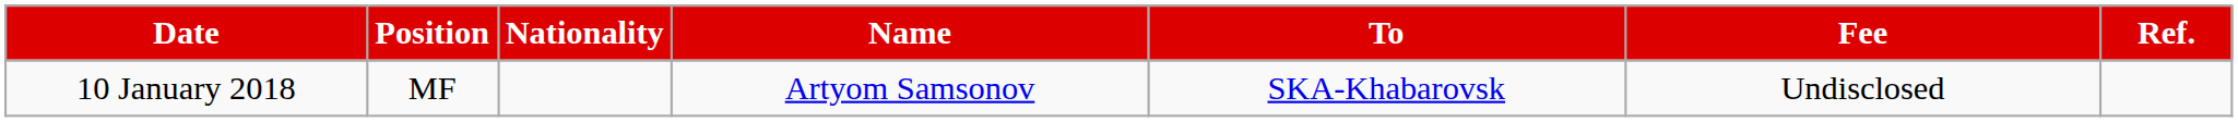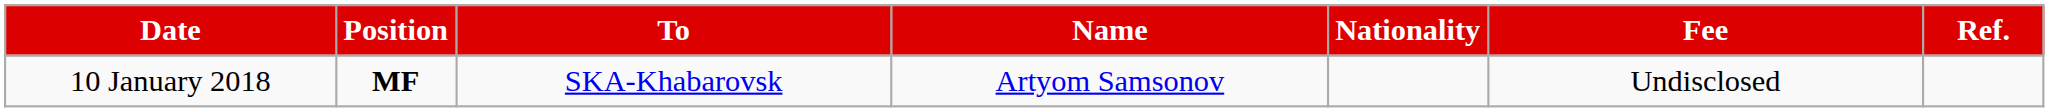 <table class="wikitable"  style="text-align:center; font-size:90%; ">
 <tr>
 <th style="background:#DD0000; color:white; width:150px;">Date</th>
 <th style="background:#DD0000; color:white; width:50px;">Position</th>
+<th style="background:#DD0000; color:white; width:200px;">To</th>
+<th style="background:#DD0000; color:white; width:200px;">Name</th>
 <th style="background:#DD0000; color:white; width:50px;">Nationality</th>
-<th style="background:#DD0000; color:white; width:200px;">Name</th>
-<th style="background:#DD0000; color:white; width:200px;">To</th>
 <th style="background:#DD0000; color:white; width:200px;">Fee</th>
 <th style="background:#DD0000; color:white; width:50px;">Ref.</th>
 </tr>
 <tr>
 <td>10 January 2018</td>
-<td>MF</td>
+<td><strong>MF</strong></td>
+<td><a href='#'>SKA-Khabarovsk</a></td>
+<td><a href='#'>Artyom Samsonov</a></td>
 <td></td>
-<td><a href='#'>Artyom Samsonov</a></td>
-<td><a href='#'>SKA-Khabarovsk</a></td>
 <td>Undisclosed</td>
 <td></td>
 </tr>
 </table>
